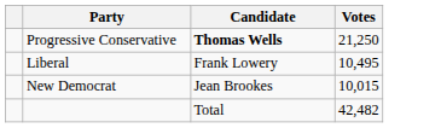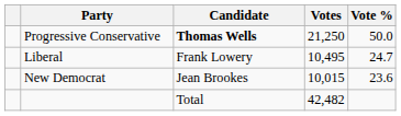 <table class="wikitable">
 <tr>
 <th></th>
 <th scope="col" width="175">Party</th>
 <th scope="col" width="150">Candidate</th>
 <th>Votes</th>
+<th>Vote %</th>
 </tr>
 <tr>
 <td>   </td>
 <td>Progressive Conservative</td>
 <td><strong>Thomas Wells</strong></td>
 <td align=right>21,250</td>
+<td align=right>50.0</td>
 </tr>
 <tr>
 <td>   </td>
 <td>Liberal</td>
 <td>Frank Lowery</td>
 <td align=right>10,495</td>
+<td align=right>24.7</td>
 </tr>
 <tr>
 <td>   </td>
 <td>New Democrat</td>
 <td>Jean Brookes</td>
 <td align=right>10,015</td>
+<td align=right>23.6<br></td>
 </tr>
 <tr |>
 <td></td>
 <td></td>
 <td>Total</td>
 <td align=right>42,482</td>
+<td></td>
 </tr>
 </table>
